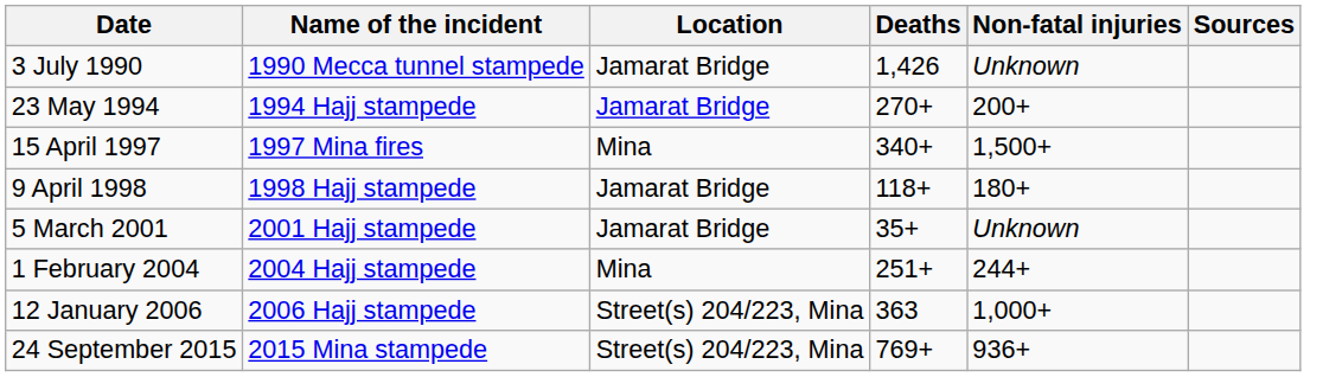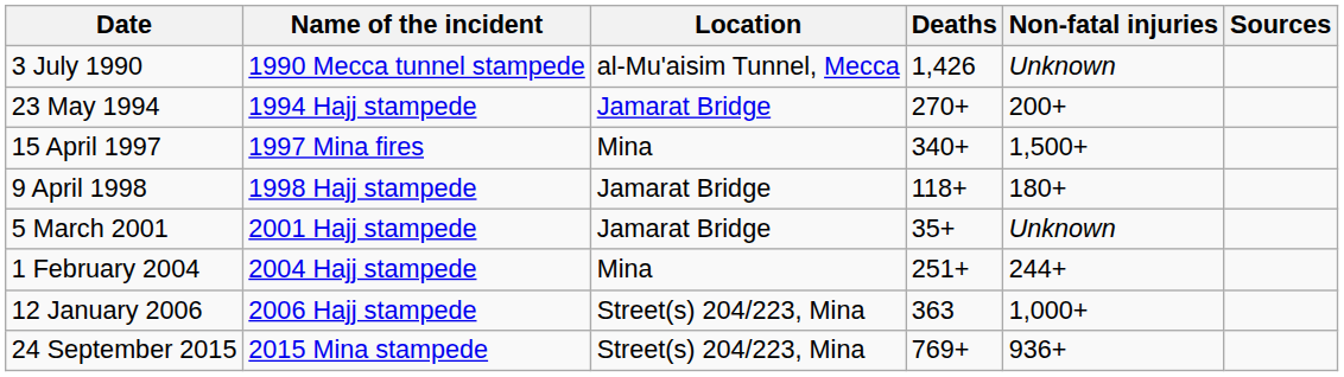 <table class="wikitable">
 <tr>
 <th>Date</th>
 <th>Name of the incident</th>
 <th>Location</th>
 <th>Deaths</th>
 <th>Non-fatal injuries</th>
 <th>Sources</th>
 </tr>
 <tr>
 <td>3 July 1990</td>
 <td><a href='#'>1990 Mecca tunnel stampede</a></td>
-<td>Jamarat Bridge</td>
+<td>al-Mu'aisim Tunnel, <a href='#'>Mecca</a></td>
 <td>1,426</td>
 <td><em>Unknown</em></td>
 <td></td>
 </tr>
 <tr>
 <td>23 May 1994</td>
 <td><a href='#'>1994 Hajj stampede</a></td>
 <td><a href='#'>Jamarat Bridge</a></td>
 <td>270+</td>
 <td>200+</td>
 <td></td>
 </tr>
 <tr>
 <td>15 April 1997</td>
 <td><a href='#'>1997 Mina fires</a></td>
 <td>Mina</td>
 <td>340+</td>
 <td>1,500+</td>
 <td></td>
 </tr>
 <tr>
 <td>9 April 1998</td>
 <td><a href='#'>1998 Hajj stampede</a></td>
 <td>Jamarat Bridge</td>
 <td>118+</td>
 <td>180+</td>
 <td></td>
 </tr>
 <tr>
 <td>5 March 2001</td>
 <td><a href='#'>2001 Hajj stampede</a></td>
 <td>Jamarat Bridge</td>
 <td>35+</td>
 <td><em>Unknown</em></td>
 <td></td>
 </tr>
 <tr>
 <td>1 February 2004</td>
 <td><a href='#'>2004 Hajj stampede</a></td>
 <td>Mina</td>
 <td>251+</td>
 <td>244+</td>
 <td></td>
 </tr>
 <tr>
 <td>12 January 2006</td>
 <td><a href='#'>2006 Hajj stampede</a></td>
 <td>Street(s) 204/223, Mina</td>
 <td>363</td>
 <td>1,000+</td>
 <td></td>
 </tr>
 <tr>
 <td>24 September 2015</td>
 <td><a href='#'>2015 Mina stampede</a></td>
 <td>Street(s) 204/223, Mina</td>
 <td>769+</td>
 <td>936+</td>
 <td></td>
 </tr>
 </table>
